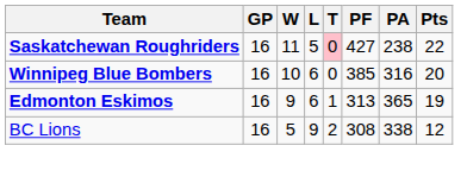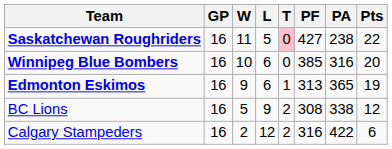 <table class="wikitable" valign="top">
 <tr>
 <th>Team</th>
 <th>GP</th>
 <th>W</th>
 <th>L</th>
 <th>T</th>
 <th>PF</th>
 <th>PA</th>
 <th>Pts</th>
 </tr>
 <tr align="center">
 <td align="left"><strong><a href='#'>Saskatchewan Roughriders</a></strong></td>
 <td>16</td>
 <td>11</td>
 <td>5</td>
 <td style="background: pink;">0</td>
 <td>427</td>
 <td>238</td>
 <td>22</td>
 </tr>
 <tr align="center">
 <td align="left"><strong><a href='#'>Winnipeg Blue Bombers</a></strong></td>
 <td>16</td>
 <td>10</td>
 <td>6</td>
 <td>0</td>
 <td>385</td>
 <td>316</td>
 <td>20</td>
 </tr>
 <tr align="center">
 <td align="left"><strong><a href='#'>Edmonton Eskimos</a></strong></td>
 <td>16</td>
 <td>9</td>
 <td>6</td>
 <td>1</td>
 <td>313</td>
 <td>365</td>
 <td>19</td>
 </tr>
 <tr align="center">
 <td align="left"><a href='#'>BC Lions</a></td>
 <td>16</td>
 <td>5</td>
 <td>9</td>
 <td>2</td>
 <td>308</td>
 <td>338</td>
 <td>12</td>
 </tr>
+<tr align="center">
+<td align="left"><a href='#'>Calgary Stampeders</a></td>
+<td>16</td>
+<td>2</td>
+<td>12</td>
+<td>2</td>
+<td>316</td>
+<td>422</td>
+<td>6</td>
+</tr>
 </table>
